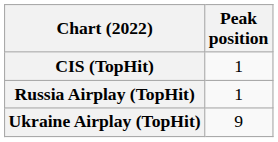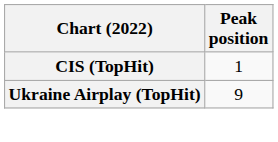 <table class="wikitable sortable plainrowheaders" style="text-align:center">
 <tr>
 <th scope="col">Chart (2022)</th>
 <th scope="col">Peak<br>position</th>
 </tr>
 <tr>
 <th scope="row">CIS (TopHit)</th>
 <td>1</td>
 </tr>
 <tr>
-<th scope="row">Russia Airplay (TopHit)</th>
-<td>1</td>
-</tr>
-<tr>
 <th scope="row">Ukraine Airplay (TopHit)</th>
 <td>9</td>
 </tr>
 </table>
